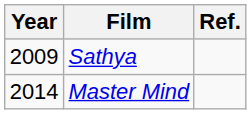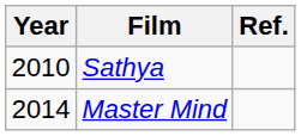 <table class="wikitable sortable">
 <tr>
 <th>Year</th>
 <th>Film</th>
 <th scope="col" class="unsortable">Ref.</th>
 </tr>
 <tr>
-<td>2009</td>
+<td>2010</td>
 <td><em><a href='#'>Sathya</a></em></td>
 <td></td>
 </tr>
 <tr>
 <td>2014</td>
 <td><em><a href='#'>Master Mind</a></em></td>
 <td></td>
 </tr>
 </table>
